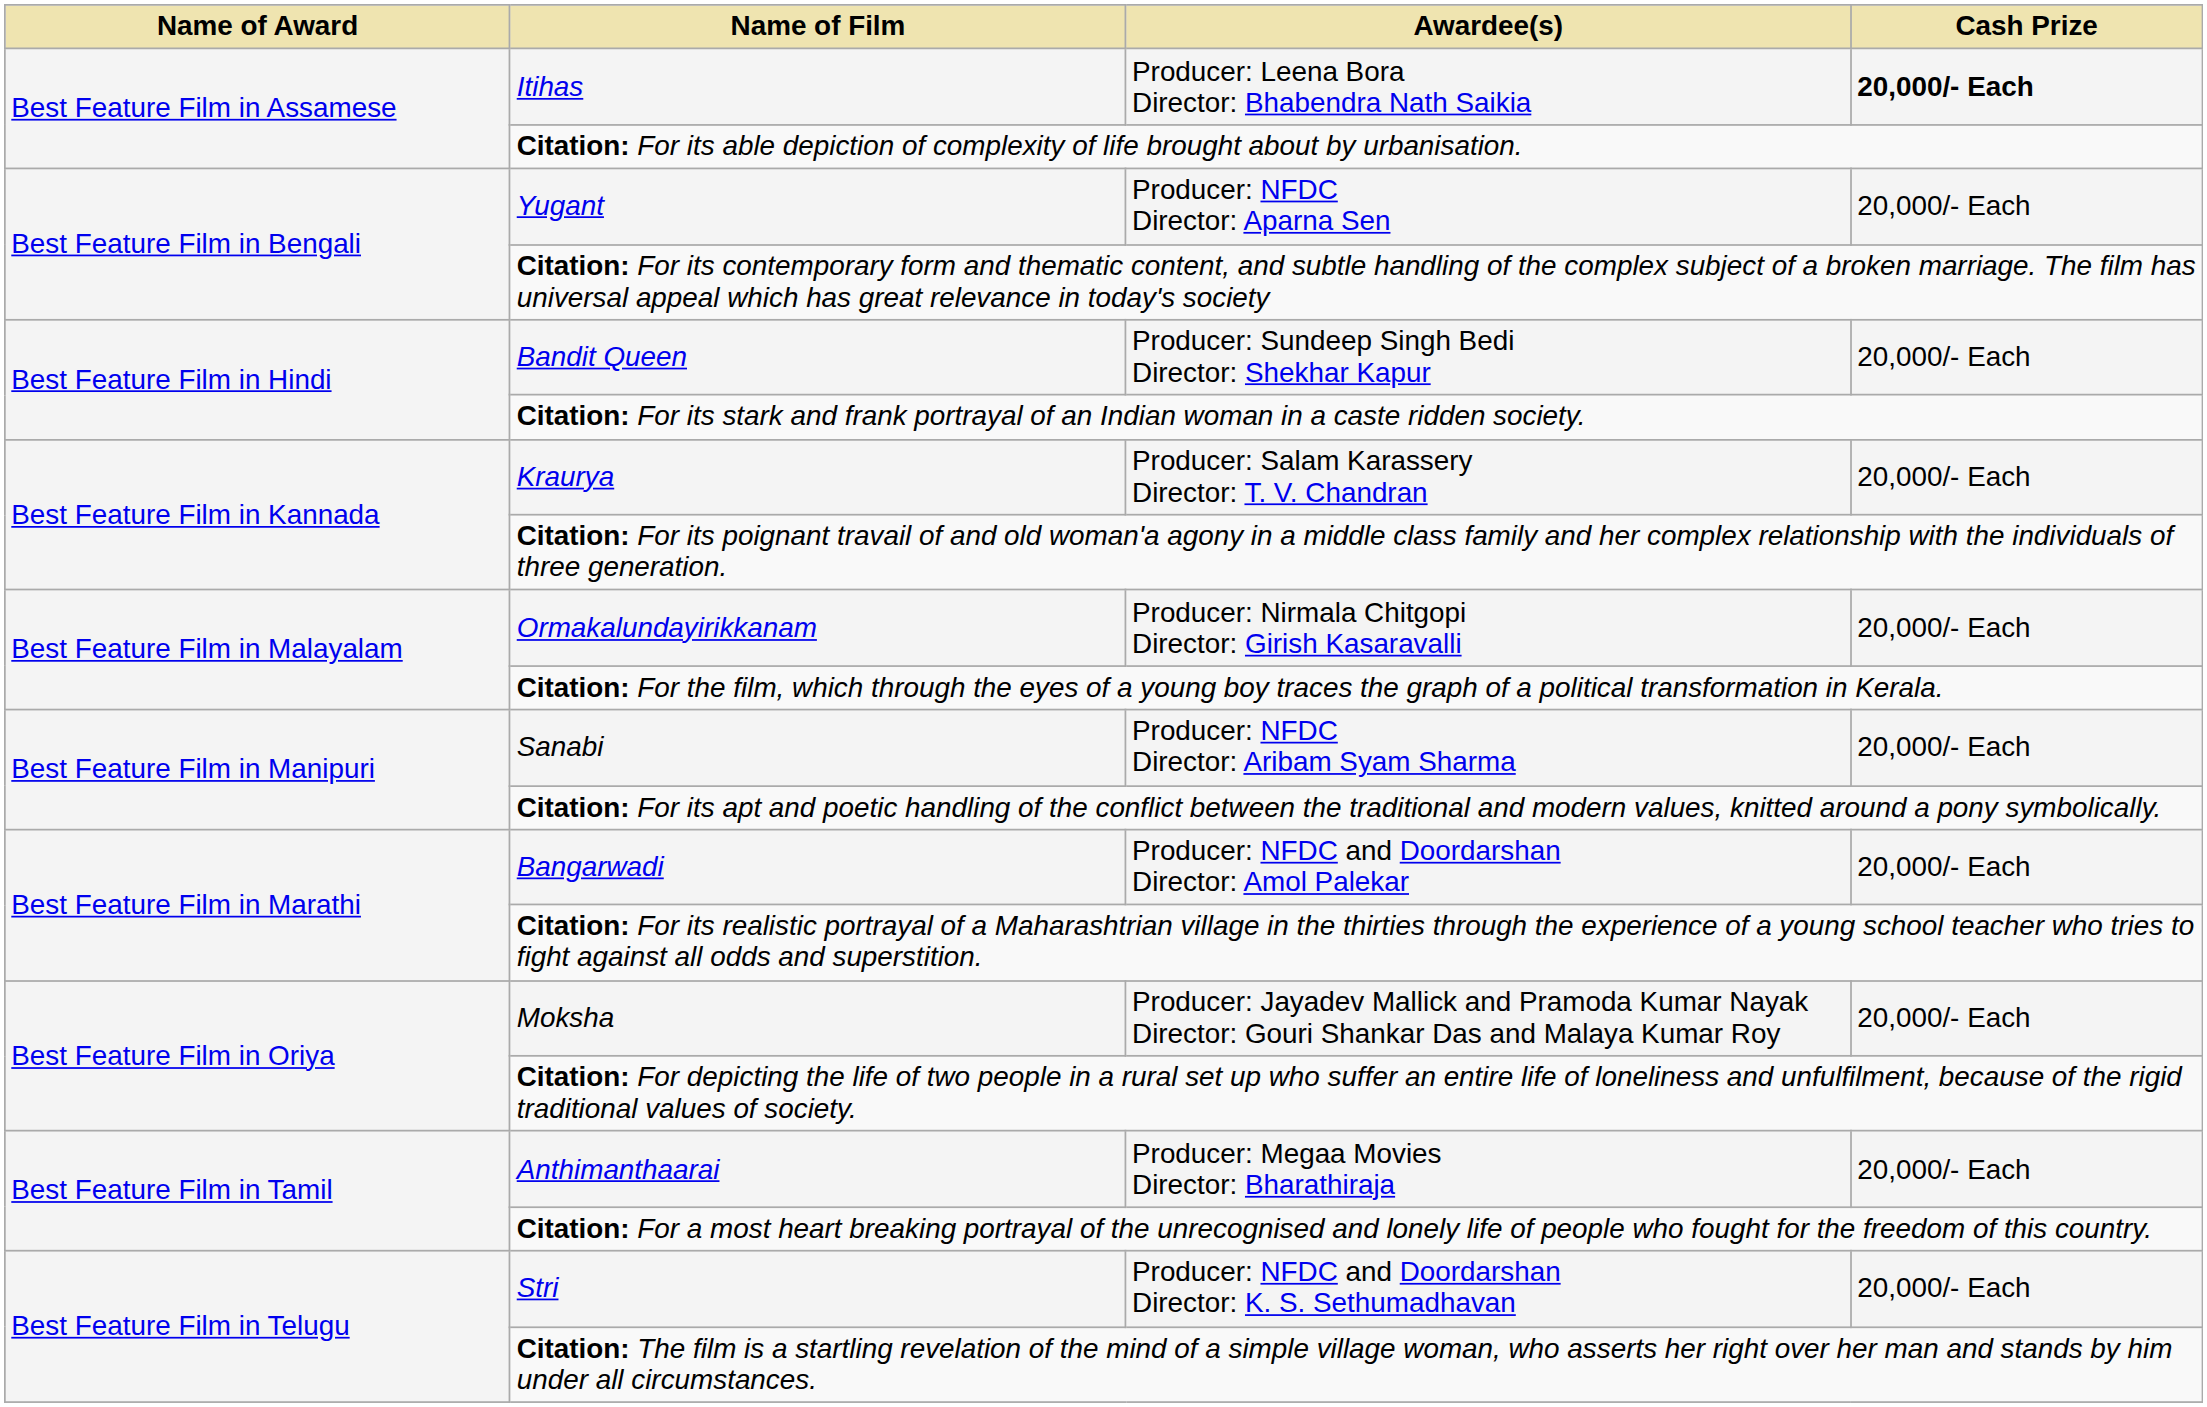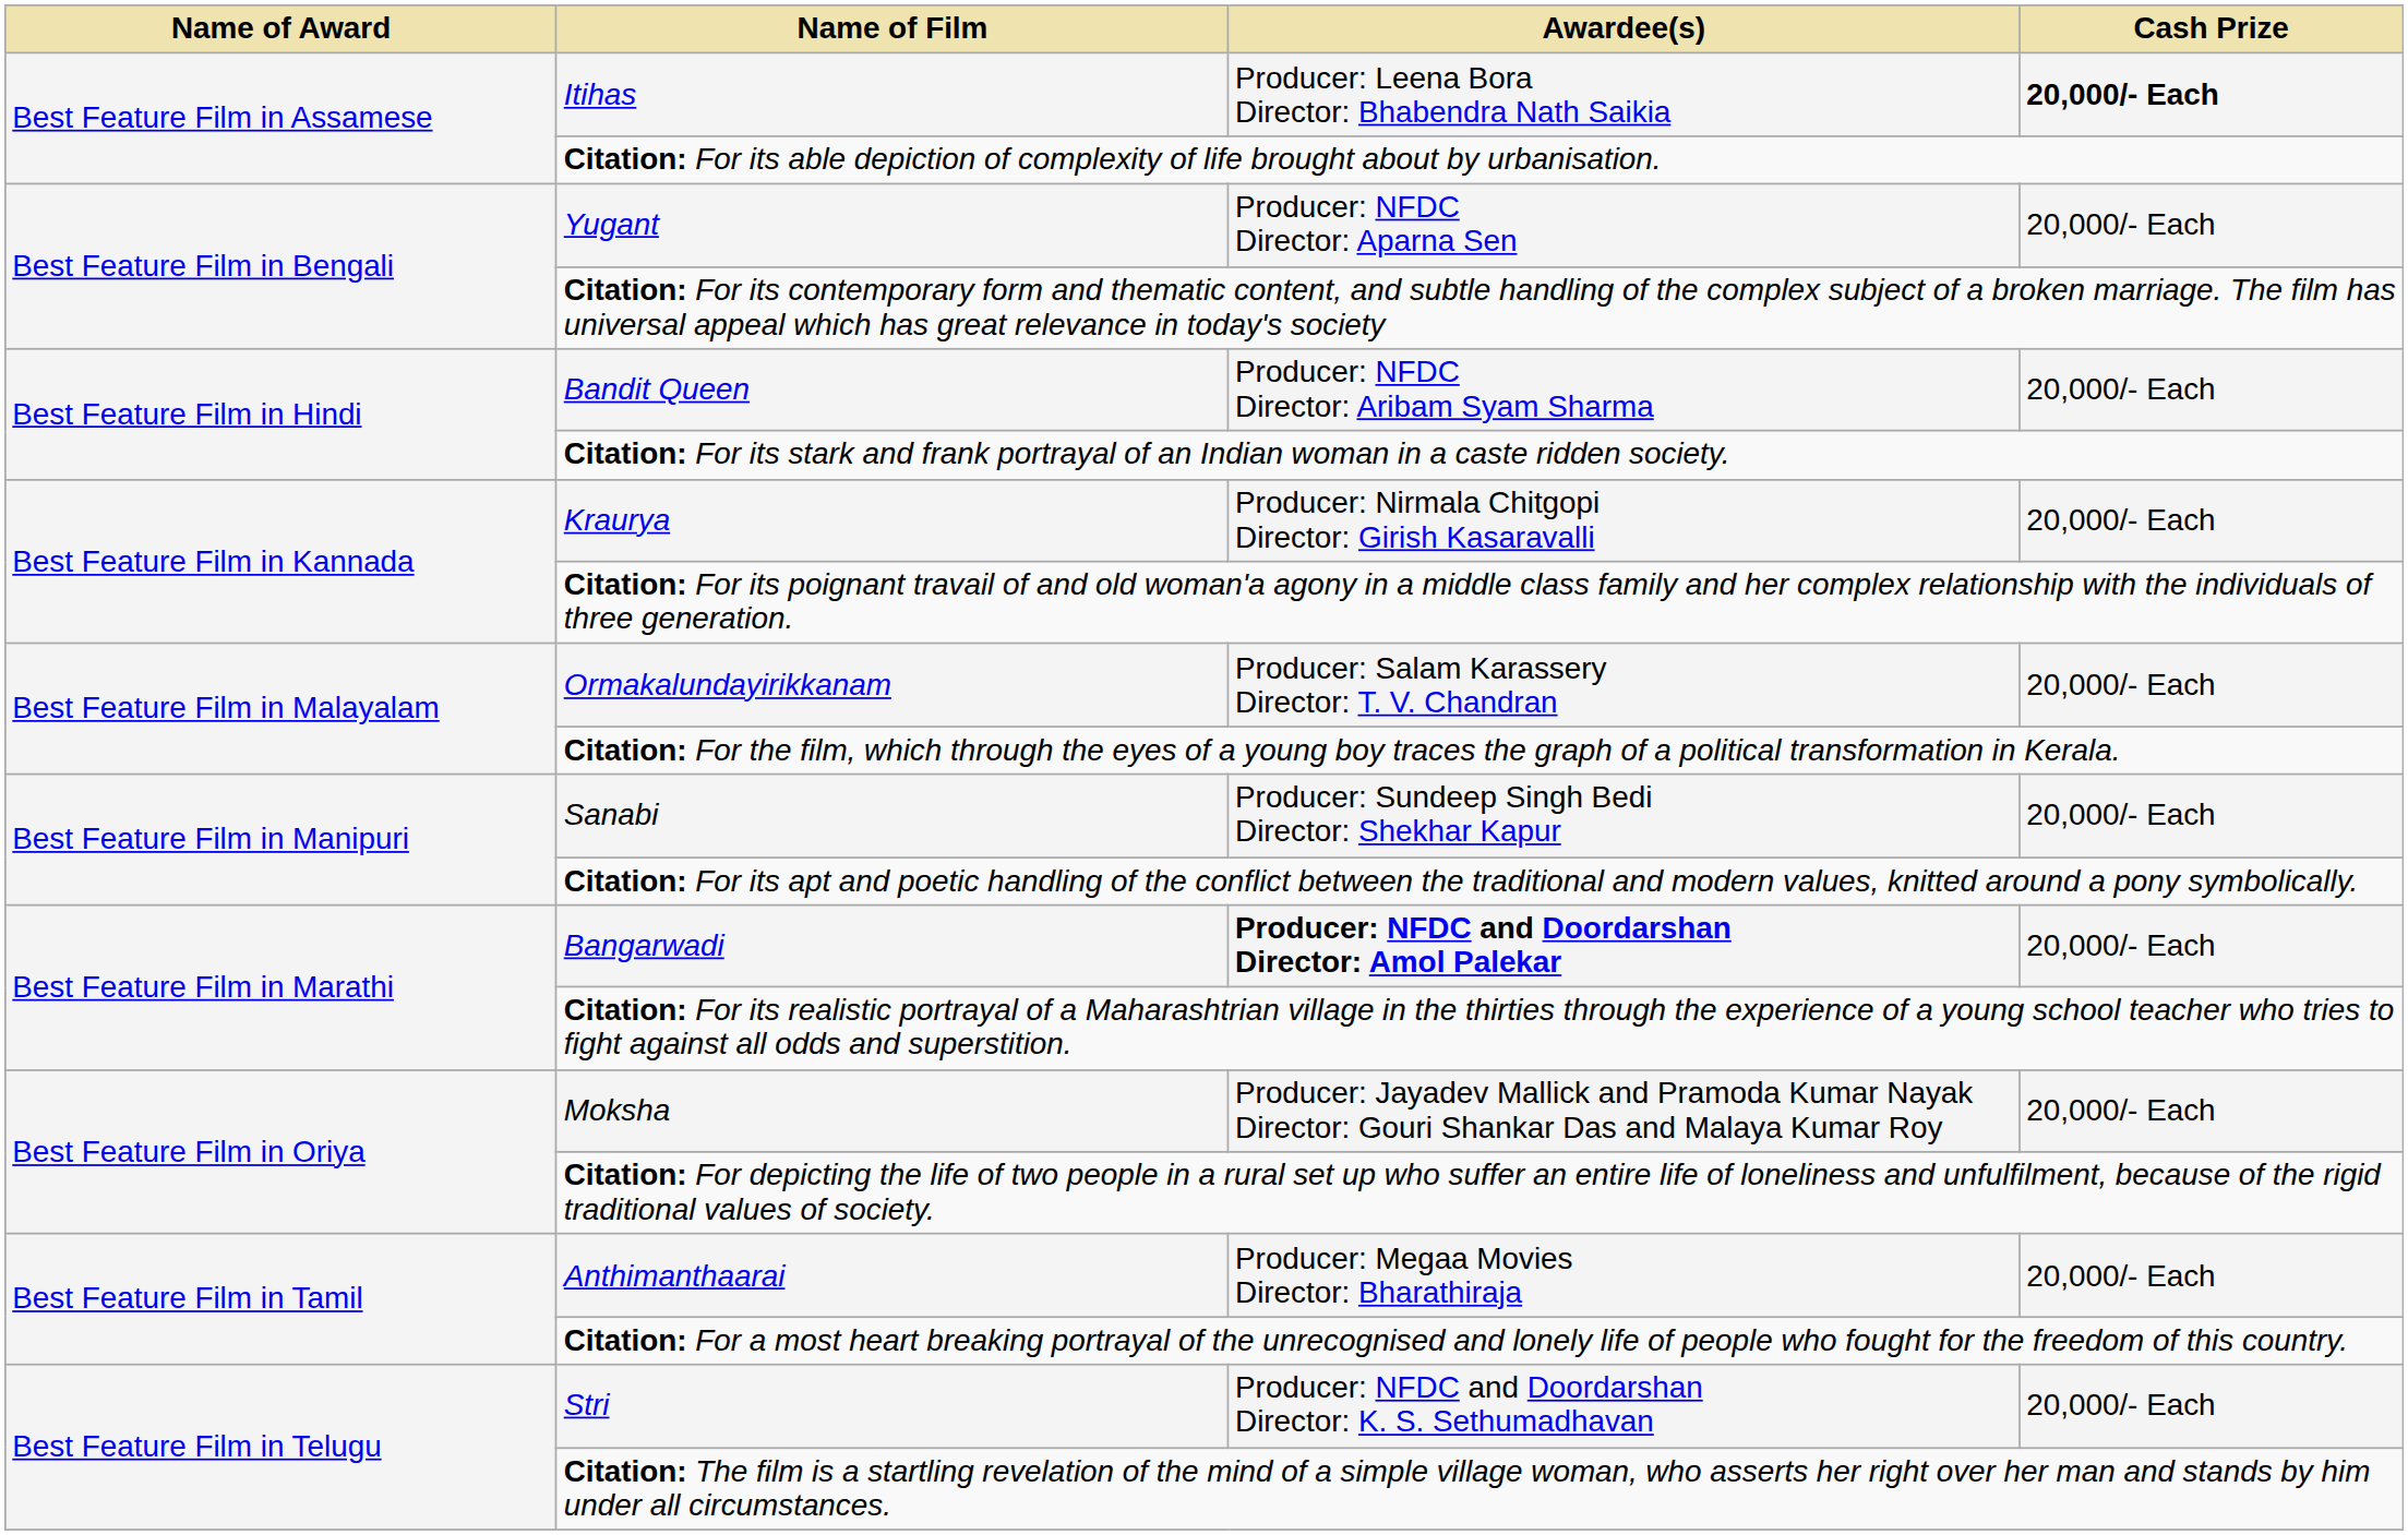 <table class="wikitable" style="width:100%;">
 <tr>
 <th style="background-color:#EFE4B0;width:23%;">Name of Award</th>
 <th style="background-color:#EFE4B0;width:28%;">Name of Film</th>
 <th style="background-color:#EFE4B0;width:33%;">Awardee(s)</th>
 <th style="background-color:#EFE4B0;width:16%;">Cash Prize</th>
 </tr>
 <tr style="background-color:#F4F4F4">
 <td rowspan="2"><a href='#'>Best Feature Film in Assamese</a></td>
 <td><em><a href='#'>Itihas</a></em></td>
 <td>Producer: Leena Bora<br>Director: <a href='#'>Bhabendra Nath Saikia</a></td>
 <td><strong>20,000/- Each</strong></td>
 </tr>
 <tr style="background-color:#F9F9F9">
 <td colspan="3"><strong>Citation:</strong> <em>For its able depiction of complexity of life brought about by urbanisation.</em></td>
 </tr>
 <tr style="background-color:#F4F4F4">
 <td rowspan="2"><a href='#'>Best Feature Film in Bengali</a></td>
 <td><em><a href='#'>Yugant</a></em></td>
 <td>Producer: <a href='#'>NFDC</a><br>Director: <a href='#'>Aparna Sen</a></td>
 <td>20,000/- Each</td>
 </tr>
 <tr style="background-color:#F9F9F9">
 <td colspan="3"><strong>Citation:</strong> <em>For its contemporary form and thematic content, and subtle handling of the complex subject of a broken marriage. The film has universal appeal which has great relevance in today's society</em></td>
 </tr>
 <tr style="background-color:#F4F4F4">
 <td rowspan="2"><a href='#'>Best Feature Film in Hindi</a></td>
 <td><em><a href='#'>Bandit Queen</a></em></td>
-<td>Producer: Sundeep Singh Bedi<br>Director: <a href='#'>Shekhar Kapur</a></td>
+<td>Producer: <a href='#'>NFDC</a><br>Director: <a href='#'>Aribam Syam Sharma</a></td>
 <td>20,000/- Each</td>
 </tr>
 <tr style="background-color:#F9F9F9">
 <td colspan="3"><strong>Citation:</strong> <em>For its stark and frank portrayal of an Indian woman in a caste ridden society.</em></td>
 </tr>
 <tr style="background-color:#F4F4F4">
 <td rowspan="2"><a href='#'>Best Feature Film in Kannada</a></td>
 <td><em><a href='#'>Kraurya</a></em></td>
-<td>Producer: Salam Karassery<br>Director: <a href='#'>T. V. Chandran</a></td>
+<td>Producer: Nirmala Chitgopi<br>Director: <a href='#'>Girish Kasaravalli</a></td>
 <td>20,000/- Each</td>
 </tr>
 <tr style="background-color:#F9F9F9">
 <td colspan="3"><strong>Citation:</strong> <em>For its poignant travail of and old woman'a agony in a middle class family and her complex relationship with the individuals of three generation.</em></td>
 </tr>
 <tr style="background-color:#F4F4F4">
 <td rowspan="2"><a href='#'>Best Feature Film in Malayalam</a></td>
 <td><em><a href='#'>Ormakalundayirikkanam</a></em></td>
-<td>Producer: Nirmala Chitgopi<br>Director: <a href='#'>Girish Kasaravalli</a></td>
+<td>Producer: Salam Karassery<br>Director: <a href='#'>T. V. Chandran</a></td>
 <td>20,000/- Each</td>
 </tr>
 <tr style="background-color:#F9F9F9">
 <td colspan="3"><strong>Citation:</strong> <em>For the film, which through the eyes of a young boy traces the graph of a political transformation in Kerala.</em></td>
 </tr>
 <tr style="background-color:#F4F4F4">
 <td rowspan="2"><a href='#'>Best Feature Film in Manipuri</a></td>
 <td><em>Sanabi</em></td>
-<td>Producer: <a href='#'>NFDC</a><br>Director: <a href='#'>Aribam Syam Sharma</a></td>
+<td>Producer: Sundeep Singh Bedi<br>Director: <a href='#'>Shekhar Kapur</a></td>
 <td>20,000/- Each</td>
 </tr>
 <tr style="background-color:#F9F9F9">
 <td colspan="3"><strong>Citation:</strong> <em>For its apt and poetic handling of the conflict between the traditional and modern values, knitted around a pony symbolically.</em></td>
 </tr>
 <tr style="background-color:#F4F4F4">
 <td rowspan="2"><a href='#'>Best Feature Film in Marathi</a></td>
 <td><em><a href='#'>Bangarwadi</a></em></td>
-<td>Producer: <a href='#'>NFDC</a> and <a href='#'>Doordarshan</a><br>Director: <a href='#'>Amol Palekar</a></td>
+<td><strong>Producer: <a href='#'>NFDC</a> and <a href='#'>Doordarshan</a><br>Director: <a href='#'>Amol Palekar</a></strong></td>
 <td>20,000/- Each</td>
 </tr>
 <tr style="background-color:#F9F9F9">
 <td colspan="3"><strong>Citation:</strong> <em>For its realistic portrayal of a Maharashtrian village in the thirties through the experience of a young school teacher who tries to fight against all odds and superstition.</em></td>
 </tr>
 <tr style="background-color:#F4F4F4">
 <td rowspan="2"><a href='#'>Best Feature Film in Oriya</a></td>
 <td><em>Moksha</em></td>
 <td>Producer: Jayadev Mallick and Pramoda Kumar Nayak<br>Director: Gouri Shankar Das and Malaya Kumar Roy</td>
 <td>20,000/- Each</td>
 </tr>
 <tr style="background-color:#F9F9F9">
 <td colspan="3"><strong>Citation:</strong> <em>For depicting the life of two people in a rural set up who suffer an entire life of loneliness and unfulfilment, because of the rigid traditional values of society.</em></td>
 </tr>
 <tr style="background-color:#F4F4F4">
 <td rowspan="2"><a href='#'>Best Feature Film in Tamil</a></td>
 <td><em><a href='#'>Anthimanthaarai</a></em></td>
 <td>Producer: Megaa Movies<br>Director: <a href='#'>Bharathiraja</a></td>
 <td>20,000/- Each</td>
 </tr>
 <tr style="background-color:#F9F9F9">
 <td colspan="3"><strong>Citation:</strong> <em>For a most heart breaking portrayal of the unrecognised and lonely life of people who fought for the freedom of this country.</em></td>
 </tr>
 <tr style="background-color:#F4F4F4">
 <td rowspan="2"><a href='#'>Best Feature Film in Telugu</a></td>
 <td><em><a href='#'>Stri</a></em></td>
 <td>Producer: <a href='#'>NFDC</a> and <a href='#'>Doordarshan</a><br>Director: <a href='#'>K. S. Sethumadhavan</a></td>
 <td>20,000/- Each</td>
 </tr>
 <tr style="background-color:#F9F9F9">
 <td colspan="3"><strong>Citation:</strong> <em>The film is a startling revelation of the mind of a simple village woman, who asserts her right over her man and stands by him under all circumstances.</em></td>
 </tr>
 </table>
